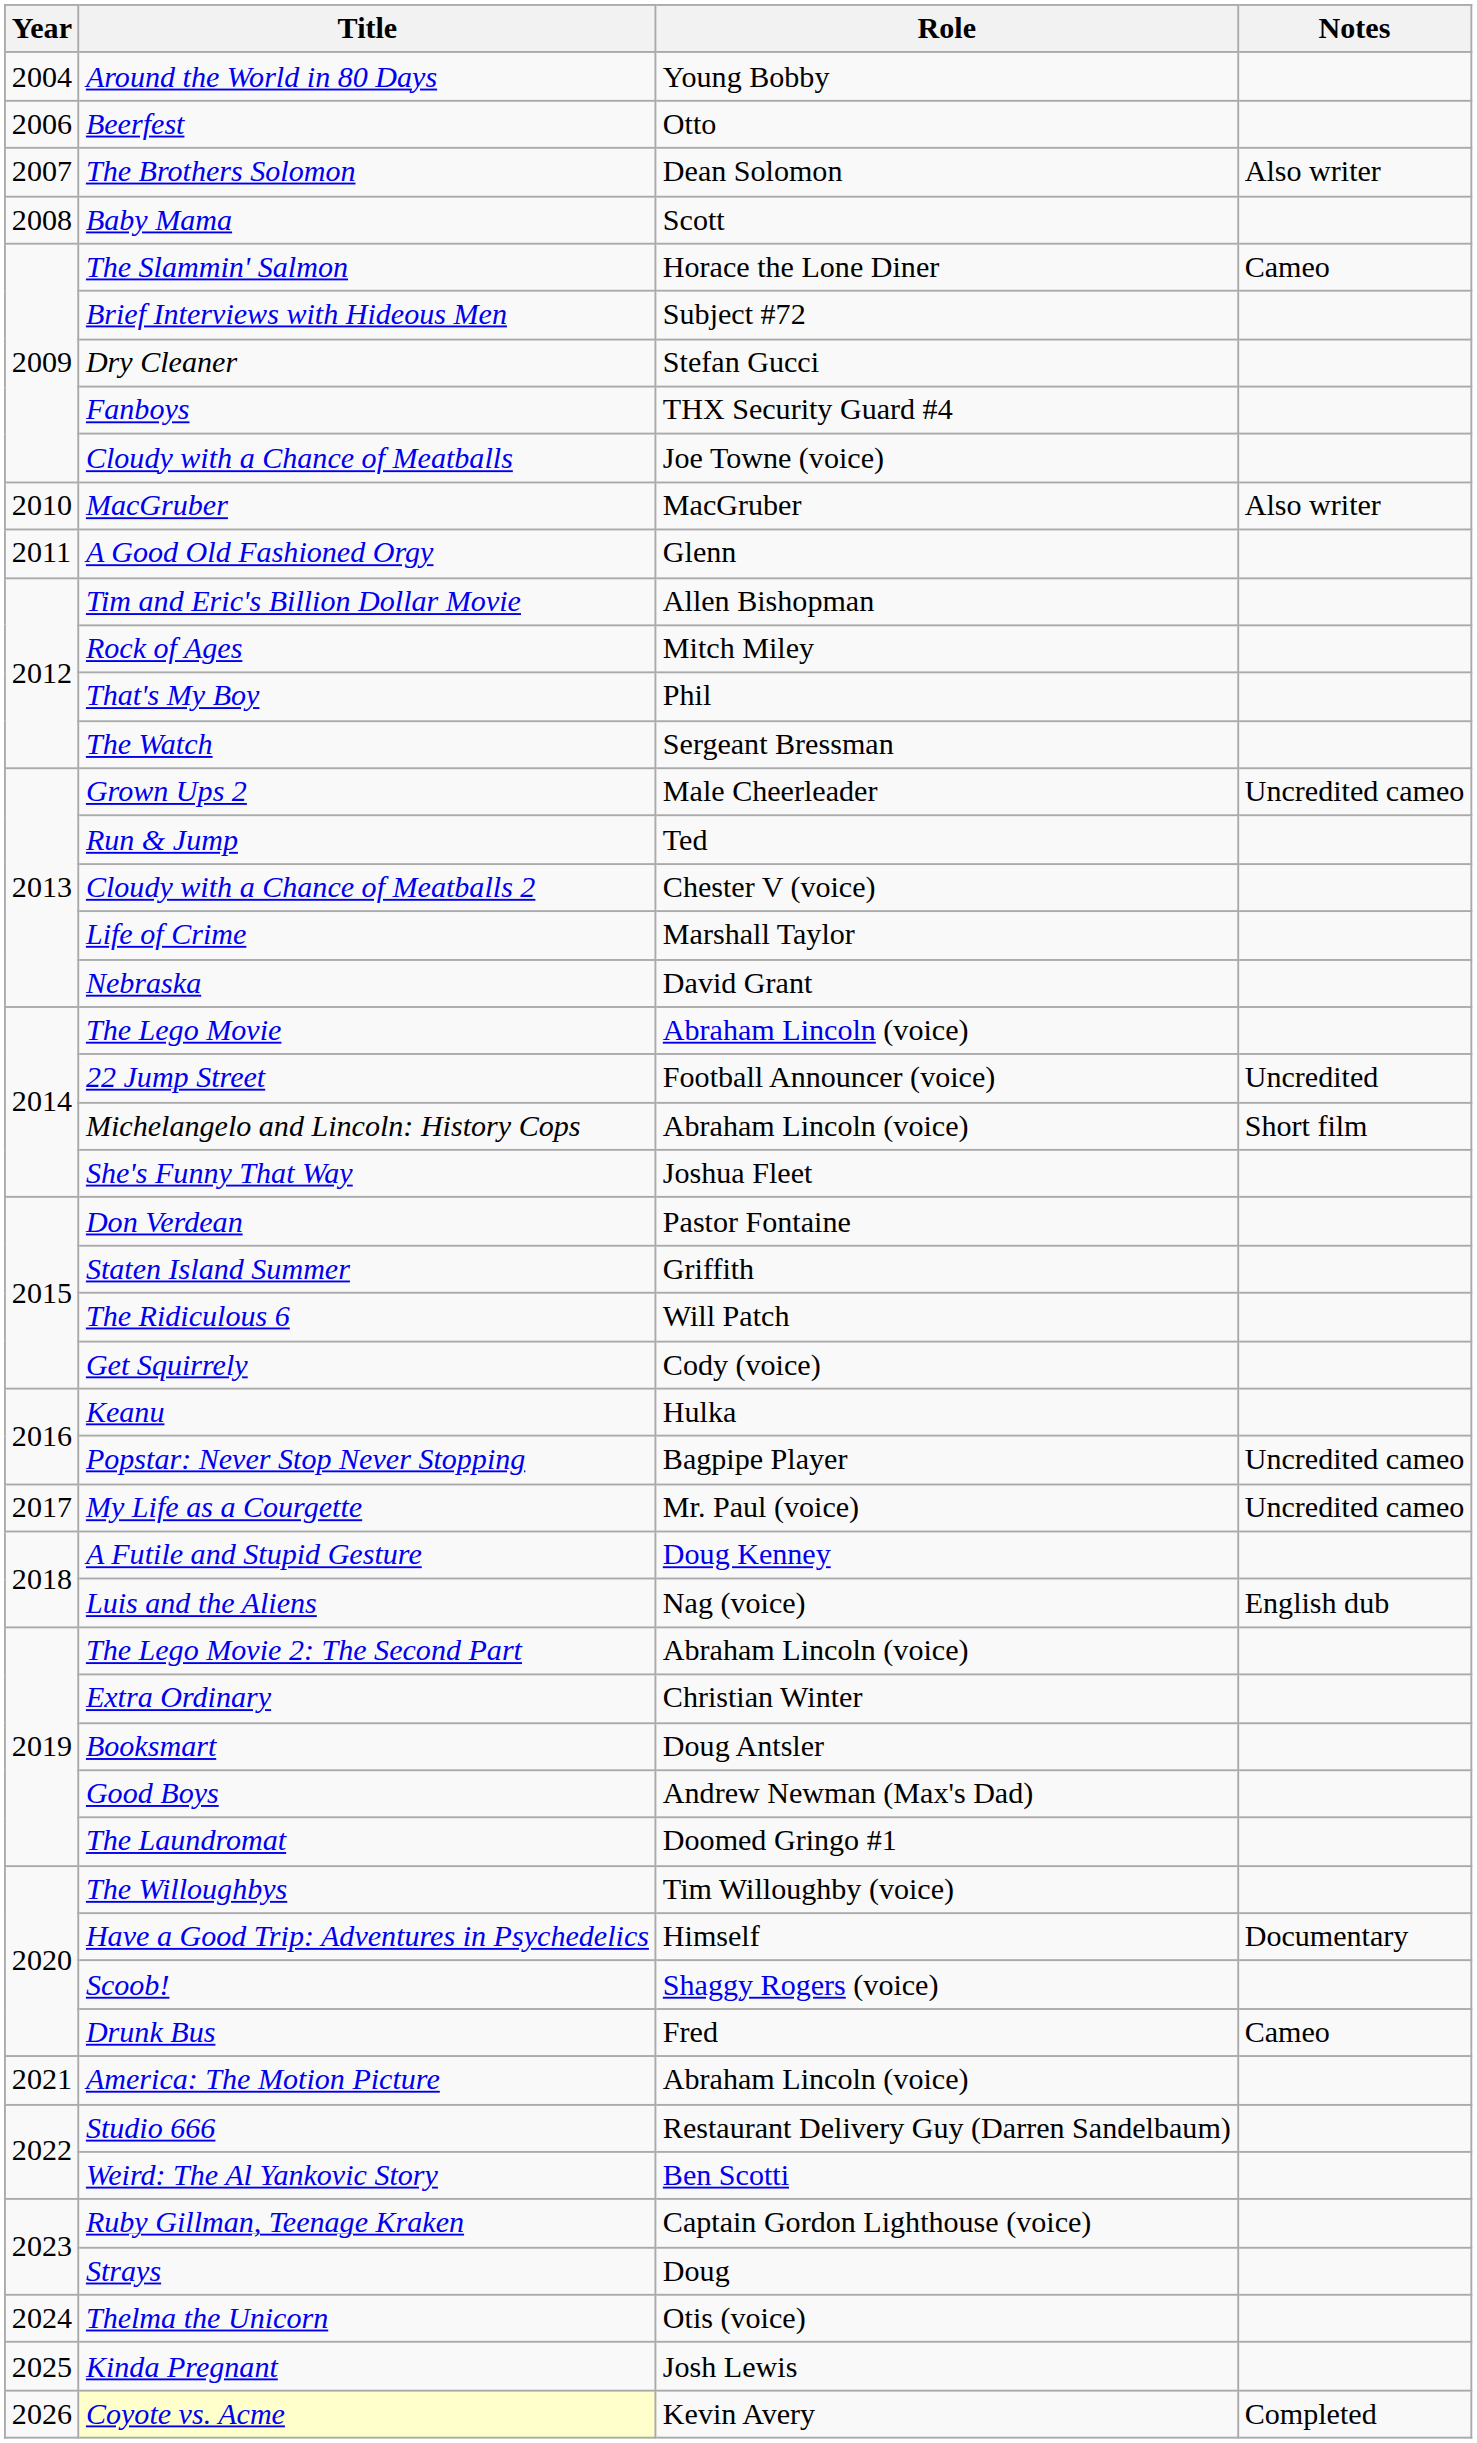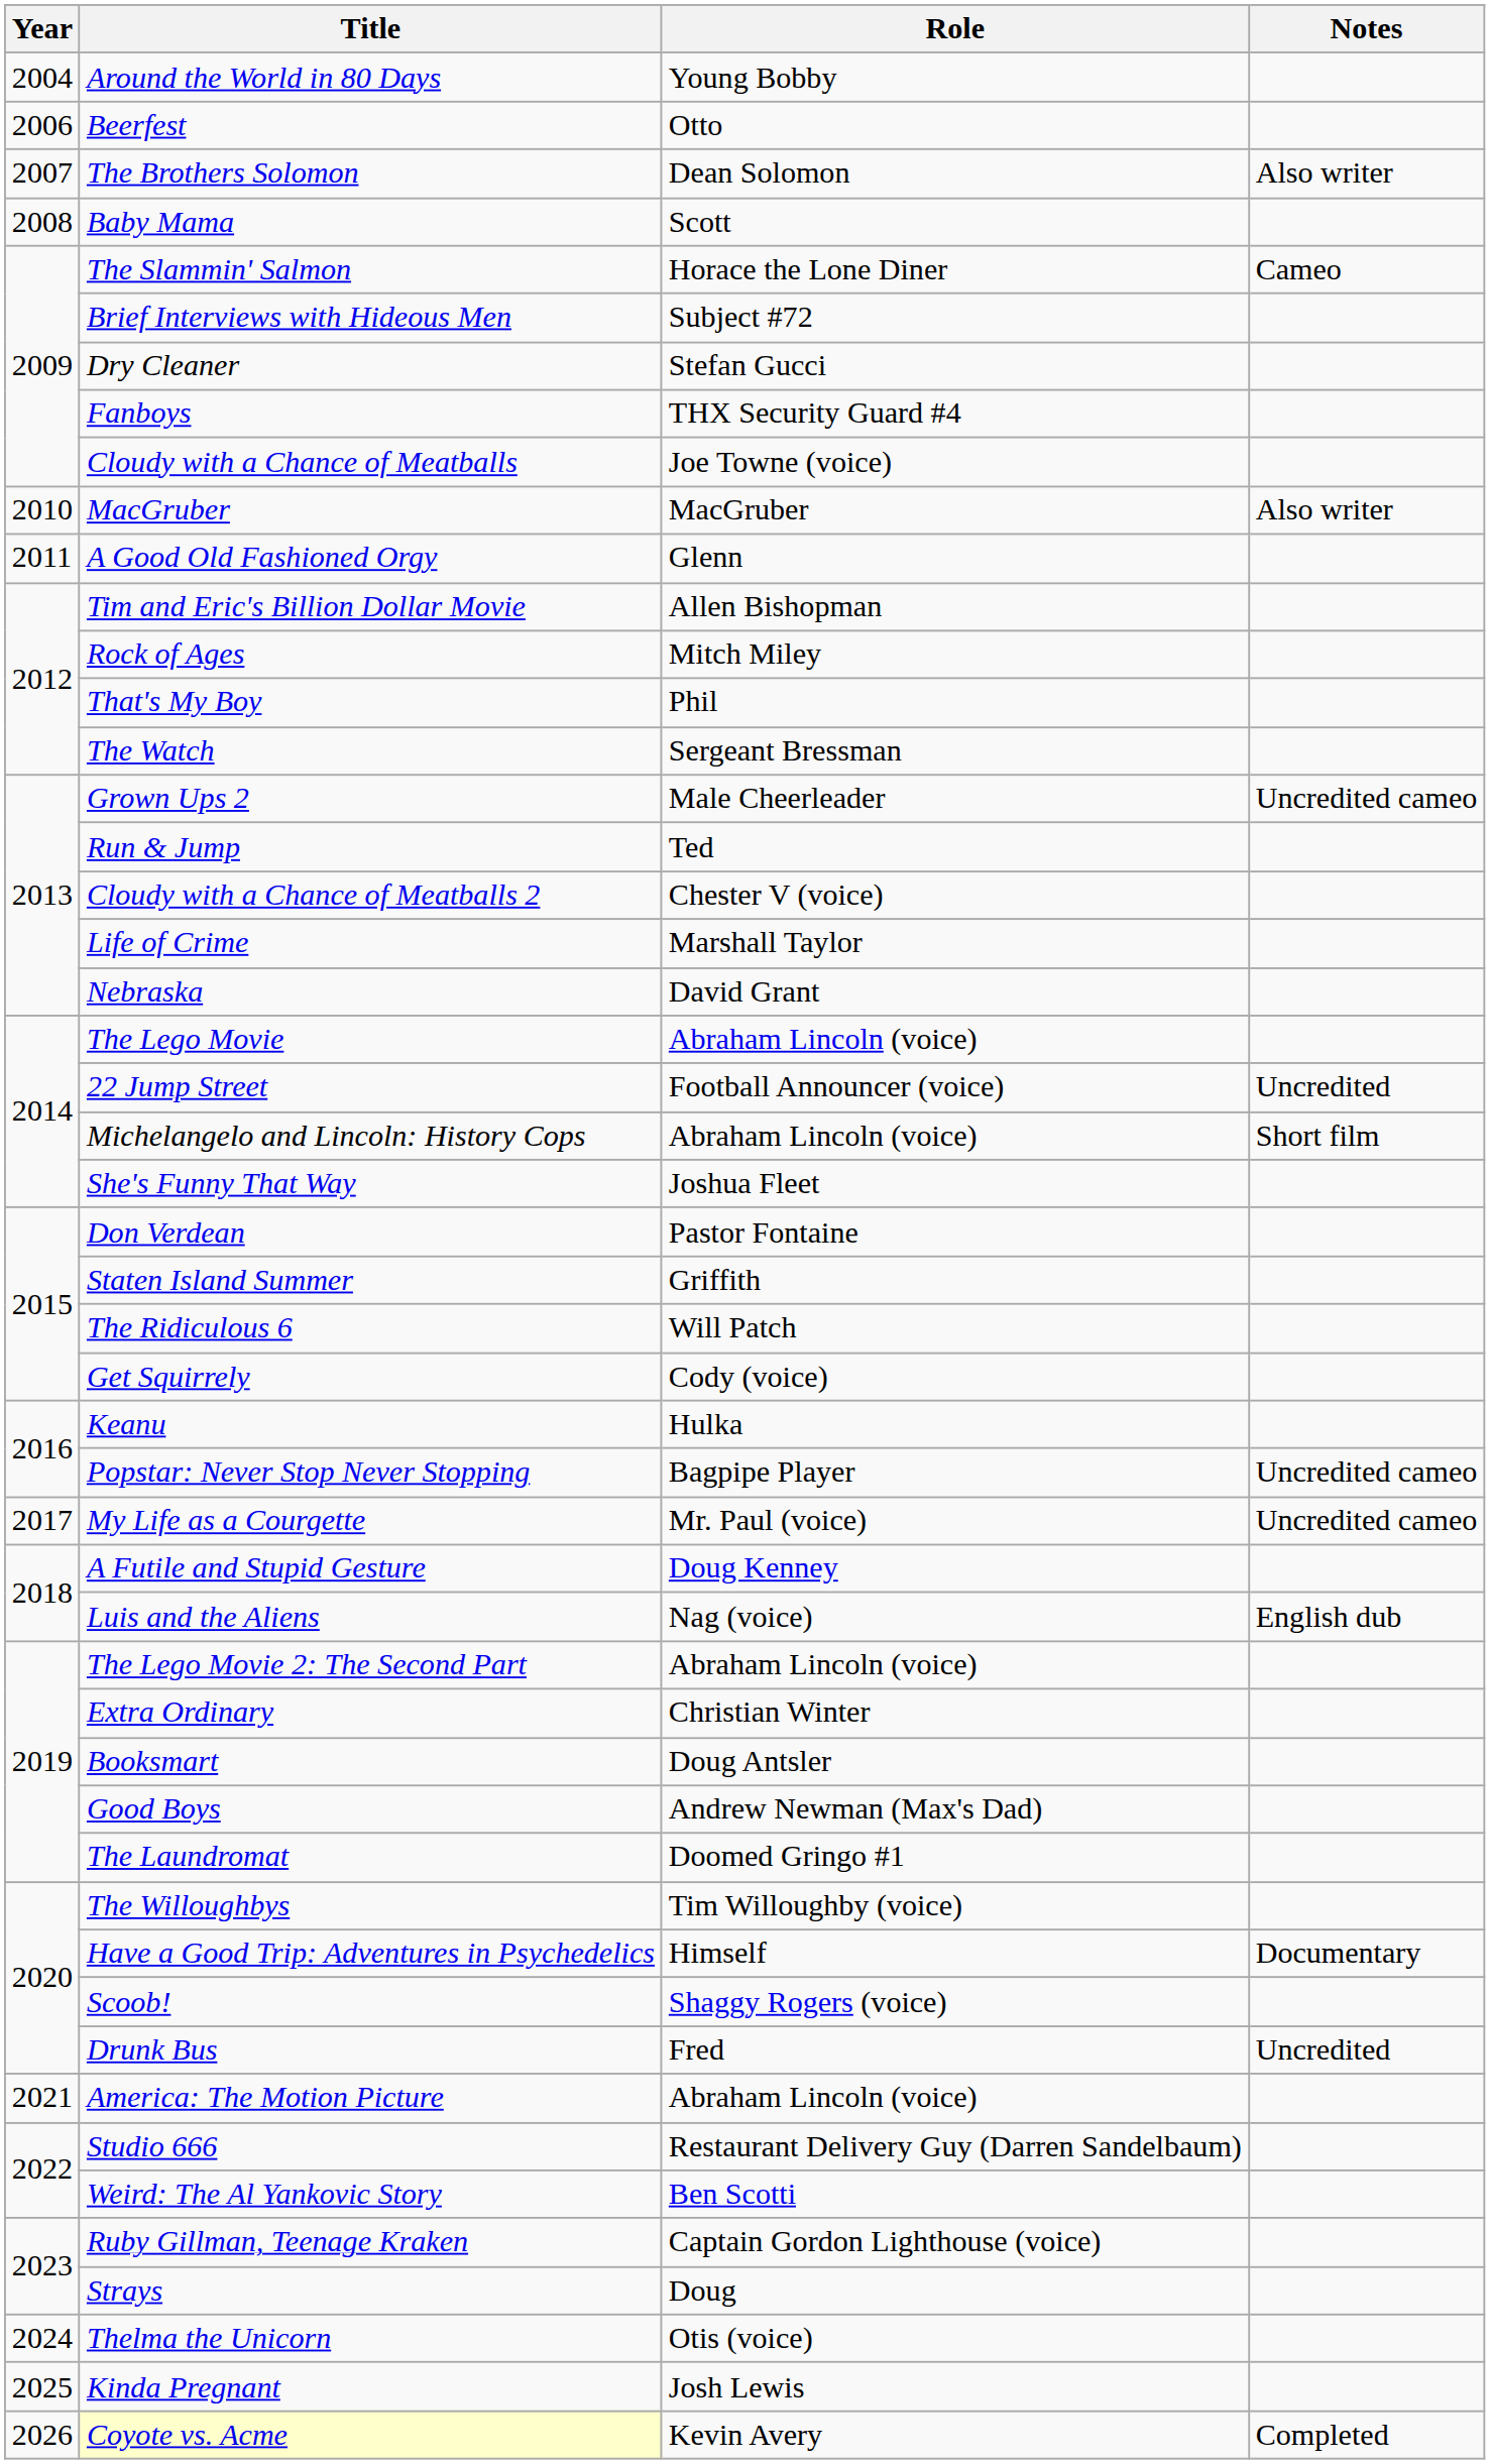 <table class="wikitable sortable">
 <tr>
 <th>Year</th>
 <th>Title</th>
 <th>Role</th>
 <th class="unsortable">Notes</th>
 </tr>
 <tr>
 <td>2004</td>
 <td><em><a href='#'>Around the World in 80 Days</a></em></td>
 <td>Young Bobby</td>
 <td></td>
 </tr>
 <tr>
 <td>2006</td>
 <td><em><a href='#'>Beerfest</a></em></td>
 <td>Otto</td>
 <td></td>
 </tr>
 <tr>
 <td>2007</td>
 <td><em><a href='#'>The Brothers Solomon</a></em></td>
 <td>Dean Solomon</td>
 <td>Also writer</td>
 </tr>
 <tr>
 <td>2008</td>
 <td><em><a href='#'>Baby Mama</a></em></td>
 <td>Scott</td>
 <td></td>
 </tr>
 <tr>
 <td rowspan="5">2009</td>
 <td><em><a href='#'>The Slammin' Salmon</a></em></td>
 <td>Horace the Lone Diner</td>
 <td>Cameo</td>
 </tr>
 <tr>
 <td><em><a href='#'>Brief Interviews with Hideous Men</a></em></td>
 <td>Subject #72</td>
 <td></td>
 </tr>
 <tr>
 <td><em>Dry Cleaner</em></td>
 <td>Stefan Gucci</td>
 <td></td>
 </tr>
 <tr>
 <td><em><a href='#'>Fanboys</a></em></td>
 <td>THX Security Guard #4</td>
 <td></td>
 </tr>
 <tr>
 <td><em><a href='#'>Cloudy with a Chance of Meatballs</a></em></td>
 <td>Joe Towne (voice)</td>
 <td></td>
 </tr>
 <tr>
 <td>2010</td>
 <td><em><a href='#'>MacGruber</a></em></td>
 <td>MacGruber</td>
 <td>Also writer</td>
 </tr>
 <tr>
 <td>2011</td>
 <td><em><a href='#'>A Good Old Fashioned Orgy</a></em></td>
 <td>Glenn</td>
 <td></td>
 </tr>
 <tr>
 <td rowspan="4">2012</td>
 <td><em><a href='#'>Tim and Eric's Billion Dollar Movie</a></em></td>
 <td>Allen Bishopman</td>
 <td></td>
 </tr>
 <tr>
 <td><em><a href='#'>Rock of Ages</a></em></td>
 <td>Mitch Miley</td>
 <td></td>
 </tr>
 <tr>
 <td><em><a href='#'>That's My Boy</a></em></td>
 <td>Phil</td>
 <td></td>
 </tr>
 <tr>
 <td><em><a href='#'>The Watch</a></em></td>
 <td>Sergeant Bressman</td>
 <td></td>
 </tr>
 <tr>
 <td rowspan="5">2013</td>
 <td><em><a href='#'>Grown Ups 2</a></em></td>
 <td>Male Cheerleader</td>
 <td>Uncredited cameo</td>
 </tr>
 <tr>
 <td><em><a href='#'>Run & Jump</a></em></td>
 <td>Ted</td>
 <td></td>
 </tr>
 <tr>
 <td><em><a href='#'>Cloudy with a Chance of Meatballs 2</a></em></td>
 <td>Chester V (voice)</td>
 <td></td>
 </tr>
 <tr>
 <td><em><a href='#'>Life of Crime</a></em></td>
 <td>Marshall Taylor</td>
 <td></td>
 </tr>
 <tr>
 <td><em><a href='#'>Nebraska</a></em></td>
 <td>David Grant</td>
 <td></td>
 </tr>
 <tr>
 <td rowspan="4">2014</td>
 <td><em><a href='#'>The Lego Movie</a></em></td>
 <td><a href='#'>Abraham Lincoln</a> (voice)</td>
 <td></td>
 </tr>
 <tr>
 <td><em><a href='#'>22 Jump Street</a></em></td>
 <td>Football Announcer (voice)</td>
 <td>Uncredited</td>
 </tr>
 <tr>
 <td><em>Michelangelo and Lincoln: History Cops</em></td>
 <td>Abraham Lincoln (voice)</td>
 <td>Short film</td>
 </tr>
 <tr>
 <td><em><a href='#'>She's Funny That Way</a></em></td>
 <td>Joshua Fleet</td>
 <td></td>
 </tr>
 <tr>
 <td rowspan="4">2015</td>
 <td><em><a href='#'>Don Verdean</a></em></td>
 <td>Pastor Fontaine</td>
 <td></td>
 </tr>
 <tr>
 <td><em><a href='#'>Staten Island Summer</a></em></td>
 <td>Griffith</td>
 <td></td>
 </tr>
 <tr>
 <td><em><a href='#'>The Ridiculous 6</a></em></td>
 <td>Will Patch</td>
 <td></td>
 </tr>
 <tr>
 <td><em><a href='#'>Get Squirrely</a></em></td>
 <td>Cody (voice)</td>
 <td></td>
 </tr>
 <tr>
 <td rowspan="2">2016</td>
 <td><em><a href='#'>Keanu</a></em></td>
 <td>Hulka</td>
 <td></td>
 </tr>
 <tr>
 <td><em><a href='#'>Popstar: Never Stop Never Stopping</a></em></td>
 <td>Bagpipe Player</td>
 <td>Uncredited cameo</td>
 </tr>
 <tr>
 <td>2017</td>
 <td><em><a href='#'>My Life as a Courgette</a></em></td>
 <td>Mr. Paul (voice)</td>
 <td>Uncredited cameo</td>
 </tr>
 <tr>
 <td rowspan="2">2018</td>
 <td><em><a href='#'>A Futile and Stupid Gesture</a></em></td>
 <td><a href='#'>Doug Kenney</a></td>
 <td></td>
 </tr>
 <tr>
 <td><em><a href='#'>Luis and the Aliens</a></em></td>
 <td>Nag (voice)</td>
 <td>English dub</td>
 </tr>
 <tr>
 <td rowspan="5">2019</td>
 <td><em><a href='#'>The Lego Movie 2: The Second Part</a></em></td>
 <td>Abraham Lincoln (voice)</td>
 <td></td>
 </tr>
 <tr>
 <td><em><a href='#'>Extra Ordinary</a></em></td>
 <td>Christian Winter</td>
 <td></td>
 </tr>
 <tr>
 <td><em><a href='#'>Booksmart</a></em></td>
 <td>Doug Antsler</td>
 <td></td>
 </tr>
 <tr>
 <td><em><a href='#'>Good Boys</a></em></td>
 <td>Andrew Newman (Max's Dad)</td>
 <td></td>
 </tr>
 <tr>
 <td><em><a href='#'>The Laundromat</a></em></td>
 <td>Doomed Gringo #1</td>
 <td></td>
 </tr>
 <tr>
 <td rowspan="4">2020</td>
 <td><em><a href='#'>The Willoughbys</a></em></td>
 <td>Tim Willoughby (voice)</td>
 <td></td>
 </tr>
 <tr>
 <td><em><a href='#'>Have a Good Trip: Adventures in Psychedelics</a></em></td>
 <td>Himself</td>
 <td>Documentary</td>
 </tr>
 <tr>
 <td><em><a href='#'>Scoob!</a></em></td>
 <td><a href='#'>Shaggy Rogers</a> (voice)</td>
 <td></td>
 </tr>
 <tr>
 <td><em><a href='#'>Drunk Bus</a></em></td>
 <td>Fred</td>
-<td>Cameo</td>
+<td>Uncredited</td>
 </tr>
 <tr>
 <td>2021</td>
 <td><em><a href='#'>America: The Motion Picture</a></em></td>
 <td>Abraham Lincoln (voice)</td>
 <td></td>
 </tr>
 <tr>
 <td rowspan="2">2022</td>
 <td><em><a href='#'>Studio 666</a></em></td>
 <td>Restaurant Delivery Guy (Darren Sandelbaum)</td>
 <td></td>
 </tr>
 <tr>
 <td><em><a href='#'>Weird: The Al Yankovic Story</a></em></td>
 <td><a href='#'>Ben Scotti</a></td>
 <td></td>
 </tr>
 <tr>
 <td rowspan="2">2023</td>
 <td><em><a href='#'>Ruby Gillman, Teenage Kraken</a></em></td>
 <td>Captain Gordon Lighthouse (voice)</td>
 <td></td>
 </tr>
 <tr>
 <td><em><a href='#'>Strays</a></em></td>
 <td>Doug</td>
 <td></td>
 </tr>
 <tr>
 <td>2024</td>
 <td><em><a href='#'>Thelma the Unicorn</a></em></td>
 <td>Otis (voice)</td>
 <td></td>
 </tr>
 <tr>
 <td>2025</td>
 <td><em><a href='#'>Kinda Pregnant</a></em></td>
 <td>Josh Lewis</td>
 <td></td>
 </tr>
 <tr>
 <td>2026</td>
 <td style="background:#FFFFCC;"><em><a href='#'>Coyote vs. Acme</a></em> </td>
 <td>Kevin Avery</td>
 <td>Completed</td>
 </tr>
 </table>
